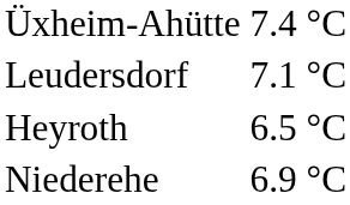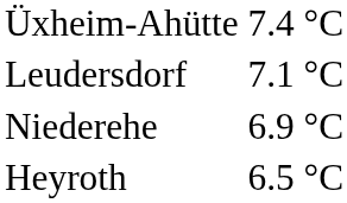 <table>
 <tr>
 <td>Üxheim-Ahütte</td>
 <td>7.4 °C</td>
 </tr>
 <tr>
 <td>Leudersdorf</td>
 <td>7.1 °C</td>
 </tr>
 <tr>
+<td>Niederehe</td>
+<td>6.9 °C</td>
+</tr>
+<tr>
 <td>Heyroth</td>
 <td>6.5 °C</td>
 </tr>
-<tr>
-<td>Niederehe</td>
-<td>6.9 °C</td>
-</tr>
 </table>
